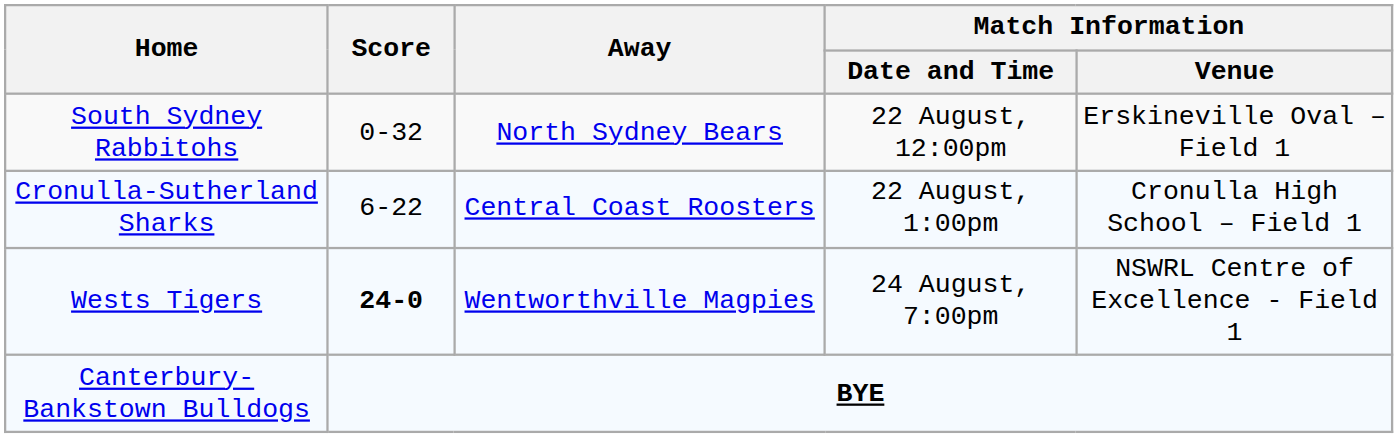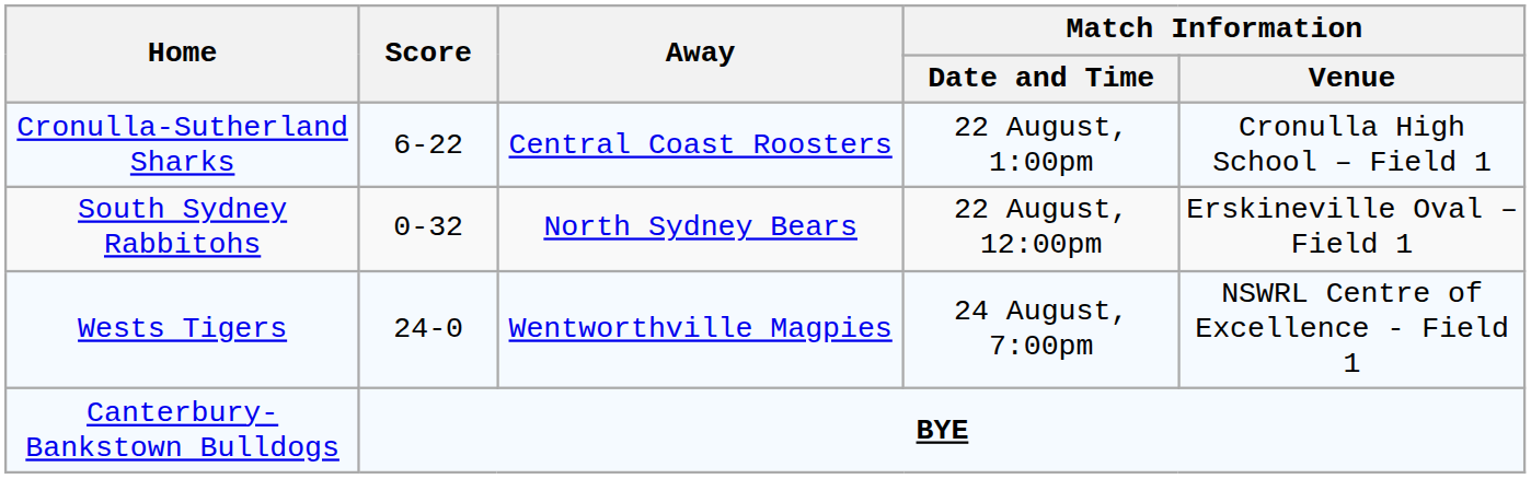 <table class="wikitable" style="border-collapse:collapse; font-size:90%; text-align:center;">
 <tr>
 <th rowspan="2" width="12%">Home</th>
 <th rowspan="2" width="3%">Score</th>
 <th rowspan="2" width="12%">Away</th>
 <th colspan="2">Match Information</th>
 </tr>
 <tr bgcolor="#EFEFEF">
 <th width="10%">Date and Time</th>
 <th width="10%">Venue</th>
 </tr>
+<tr bgcolor="#F5FAFF">
+<td align="centre"> <a href='#'>Cronulla-Sutherland Sharks</a></td>
+<td>6-22</td>
+<td align="centre"> <a href='#'>Central Coast Roosters</a></td>
+<td>22 August, 1:00pm</td>
+<td>Cronulla High School – Field 1</td>
+</tr>
 <tr>
 <td> <a href='#'>South Sydney Rabbitohs</a></td>
 <td>0-32</td>
 <td> <a href='#'>North Sydney Bears</a></td>
 <td>22 August, 12:00pm</td>
 <td>Erskineville Oval – Field 1</td>
 </tr>
 <tr bgcolor="#F5FAFF">
-<td align="centre"> <a href='#'>Cronulla-Sutherland Sharks</a></td>
-<td>6-22</td>
-<td align="centre"> <a href='#'>Central Coast Roosters</a></td>
-<td>22 August, 1:00pm</td>
-<td>Cronulla High School – Field 1</td>
-</tr>
-<tr bgcolor="#F5FAFF">
 <td align="centre"> <a href='#'>Wests Tigers</a></td>
-<td><strong>24-0</strong></td>
+<td>24-0</td>
 <td align="centre"> <a href='#'>Wentworthville Magpies</a></td>
 <td>24 August, 7:00pm</td>
 <td>NSWRL Centre of Excellence - Field 1</td>
 </tr>
 <tr bgcolor="#F5FAFF">
 <td align="centre"> <a href='#'>Canterbury-Bankstown Bulldogs</a></td>
 <td colspan="4"><strong><u>BYE</u></strong></td>
 </tr>
 </table>
